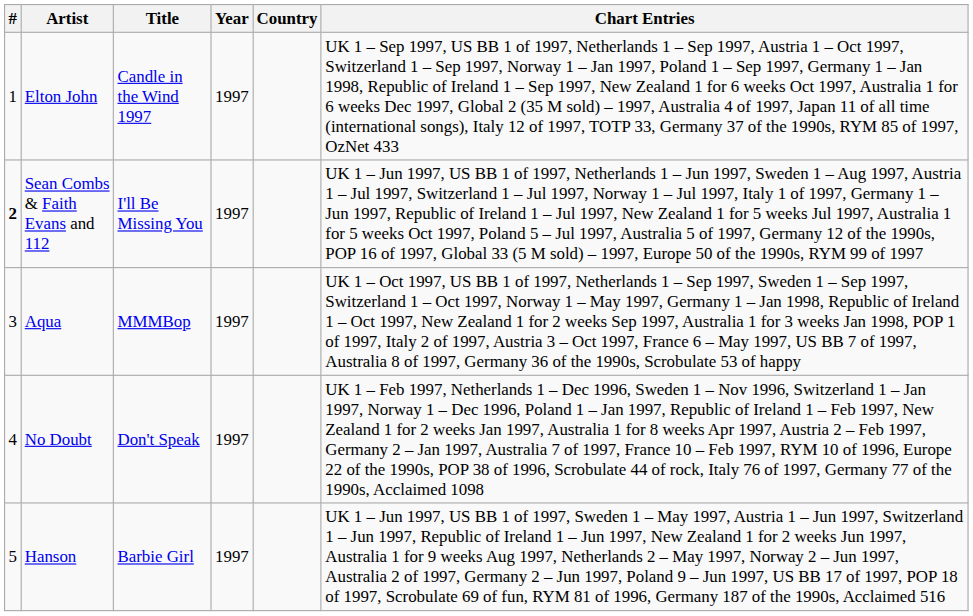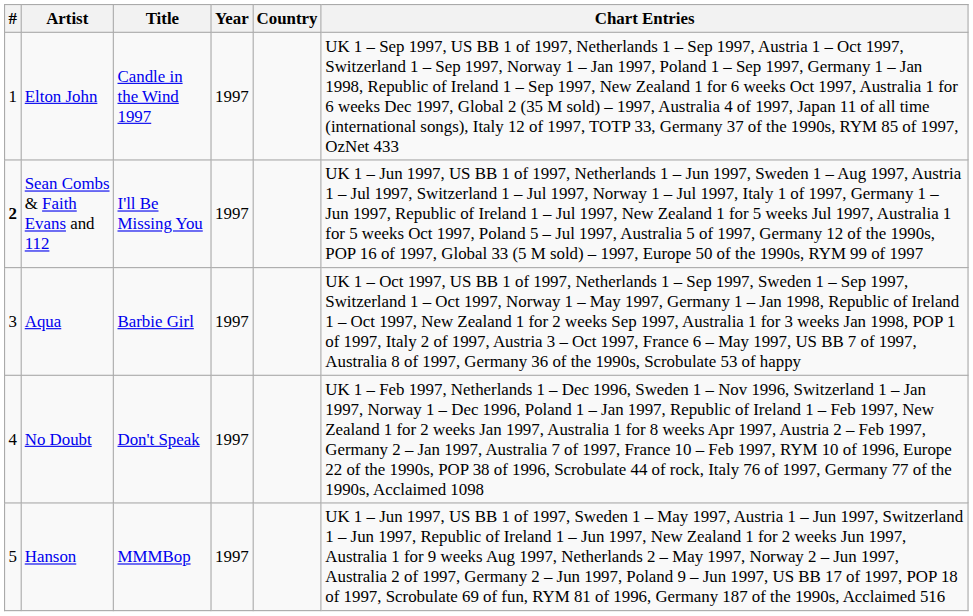 <table class="wikitable" style="font-size:95%;">
 <tr>
 <th>#</th>
 <th>Artist</th>
 <th>Title</th>
 <th>Year</th>
 <th>Country</th>
 <th>Chart Entries</th>
 </tr>
 <tr>
 <td>1</td>
 <td><a href='#'>Elton John</a></td>
 <td><a href='#'>Candle in the Wind 1997</a></td>
 <td>1997</td>
 <td></td>
 <td>UK 1 – Sep 1997, US BB 1 of 1997, Netherlands 1 – Sep 1997, Austria 1 – Oct 1997, Switzerland 1 – Sep 1997, Norway 1 – Jan 1997, Poland 1 – Sep 1997, Germany 1 – Jan 1998, Republic of Ireland 1 – Sep 1997, New Zealand 1 for 6 weeks Oct 1997, Australia 1 for 6 weeks Dec 1997, Global 2 (35 M sold) – 1997, Australia 4 of 1997, Japan 11 of all time (international songs), Italy 12 of 1997, TOTP 33, Germany 37 of the 1990s, RYM 85 of 1997, OzNet 433</td>
 </tr>
 <tr>
 <td><strong>2</strong></td>
 <td><a href='#'>Sean Combs</a> & <a href='#'>Faith Evans</a> and <a href='#'>112</a></td>
 <td><a href='#'>I'll Be Missing You</a></td>
 <td>1997</td>
 <td></td>
 <td>UK 1 – Jun 1997, US BB 1 of 1997, Netherlands 1 – Jun 1997, Sweden 1 – Aug 1997, Austria 1 – Jul 1997, Switzerland 1 – Jul 1997, Norway 1 – Jul 1997, Italy 1 of 1997, Germany 1 – Jun 1997, Republic of Ireland 1 – Jul 1997, New Zealand 1 for 5 weeks Jul 1997, Australia 1 for 5 weeks Oct 1997, Poland 5 – Jul 1997, Australia 5 of 1997, Germany 12 of the 1990s, POP 16 of 1997, Global 33 (5 M sold) – 1997, Europe 50 of the 1990s, RYM 99 of 1997</td>
 </tr>
 <tr>
 <td>3</td>
 <td><a href='#'>Aqua</a></td>
-<td><a href='#'>MMMBop</a></td>
+<td><a href='#'>Barbie Girl</a></td>
 <td>1997</td>
 <td></td>
 <td>UK 1 – Oct 1997, US BB 1 of 1997, Netherlands 1 – Sep 1997, Sweden 1 – Sep 1997, Switzerland 1 – Oct 1997, Norway 1 – May 1997, Germany 1 – Jan 1998, Republic of Ireland 1 – Oct 1997, New Zealand 1 for 2 weeks Sep 1997, Australia 1 for 3 weeks Jan 1998, POP 1 of 1997, Italy 2 of 1997, Austria 3 – Oct 1997, France 6 – May 1997, US BB 7 of 1997, Australia 8 of 1997, Germany 36 of the 1990s, Scrobulate 53 of happy</td>
 </tr>
 <tr>
 <td>4</td>
 <td><a href='#'>No Doubt</a></td>
 <td><a href='#'>Don't Speak</a></td>
 <td>1997</td>
 <td></td>
 <td>UK 1 – Feb 1997, Netherlands 1 – Dec 1996, Sweden 1 – Nov 1996, Switzerland 1 – Jan 1997, Norway 1 – Dec 1996, Poland 1 – Jan 1997, Republic of Ireland 1 – Feb 1997, New Zealand 1 for 2 weeks Jan 1997, Australia 1 for 8 weeks Apr 1997, Austria 2 – Feb 1997, Germany 2 – Jan 1997, Australia 7 of 1997, France 10 – Feb 1997, RYM 10 of 1996, Europe 22 of the 1990s, POP 38 of 1996, Scrobulate 44 of rock, Italy 76 of 1997, Germany 77 of the 1990s, Acclaimed 1098</td>
 </tr>
 <tr>
 <td>5</td>
 <td><a href='#'>Hanson</a></td>
-<td><a href='#'>Barbie Girl</a></td>
+<td><a href='#'>MMMBop</a></td>
 <td>1997</td>
 <td></td>
 <td>UK 1 – Jun 1997, US BB 1 of 1997, Sweden 1 – May 1997, Austria 1 – Jun 1997, Switzerland 1 – Jun 1997, Republic of Ireland 1 – Jun 1997, New Zealand 1 for 2 weeks Jun 1997, Australia 1 for 9 weeks Aug 1997, Netherlands 2 – May 1997, Norway 2 – Jun 1997, Australia 2 of 1997, Germany 2 – Jun 1997, Poland 9 – Jun 1997, US BB 17 of 1997, POP 18 of 1997, Scrobulate 69 of fun, RYM 81 of 1996, Germany 187 of the 1990s, Acclaimed 516</td>
 </tr>
 </table>
